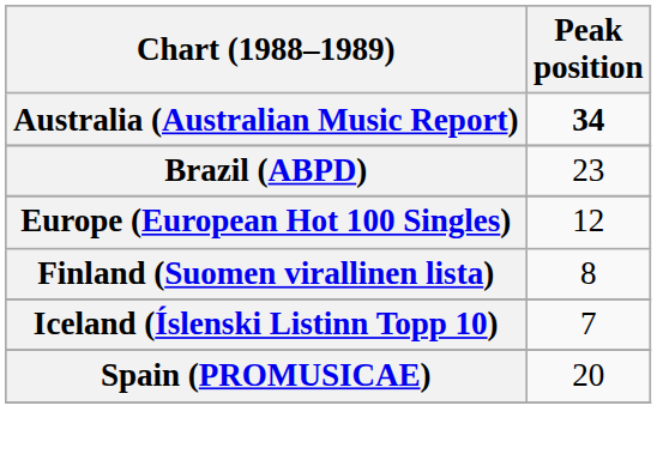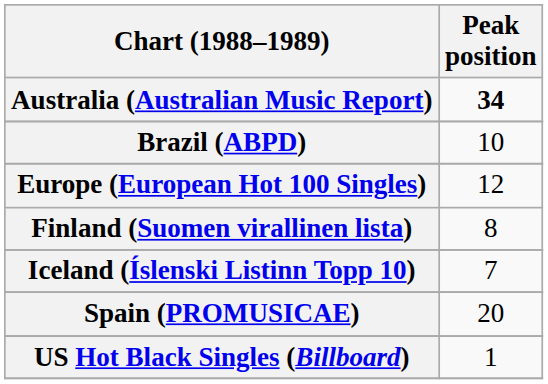 <table class="wikitable sortable plainrowheaders" style="text-align:center">
 <tr>
 <th scope="col">Chart (1988–1989)</th>
 <th scope="col">Peak<br>position</th>
 </tr>
 <tr>
 <th scope="row">Australia (<a href='#'>Australian Music Report</a>)</th>
 <td><strong>34</strong></td>
 </tr>
 <tr>
 </tr>
 <tr>
 </tr>
 <tr>
 <th scope="row">Brazil (<a href='#'>ABPD</a>)</th>
-<td>23</td>
+<td>10</td>
 </tr>
 <tr>
 </tr>
 <tr>
 </tr>
 <tr>
 <th scope="row">Europe (<a href='#'>European Hot 100 Singles</a>)</th>
 <td>12</td>
 </tr>
 <tr>
 <th scope="row">Finland (<a href='#'>Suomen virallinen lista</a>)</th>
 <td>8</td>
 </tr>
 <tr>
 </tr>
 <tr>
 <th scope="row">Iceland (<a href='#'>Íslenski Listinn Topp 10</a>)</th>
 <td>7</td>
 </tr>
 <tr>
 </tr>
 <tr>
 </tr>
 <tr>
 </tr>
 <tr>
 </tr>
 <tr>
 </tr>
 <tr>
 <th scope="row">Spain (<a href='#'>PROMUSICAE</a>)</th>
 <td>20</td>
 </tr>
 <tr>
 </tr>
 <tr>
 </tr>
 <tr>
 </tr>
 <tr>
 </tr>
 <tr>
 </tr>
 <tr>
+<th scope="row">US <a href='#'>Hot Black Singles</a> (<em><a href='#'>Billboard</a></em>)</th>
+<td>1</td>
+</tr>
+<tr>
 </tr>
 </table>
